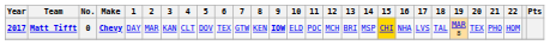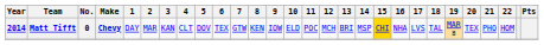 <table class="wikitable" style="text-align:center; font-size:75%">
 <tr>
 <th>Year</th>
 <th>Team</th>
 <th>No.</th>
 <th>Make</th>
 <th>1</th>
 <th>2</th>
 <th>3</th>
 <th>4</th>
 <th>5</th>
 <th>6</th>
 <th>7</th>
 <th>8</th>
 <th>9</th>
 <th>10</th>
 <th>11</th>
 <th>12</th>
 <th>13</th>
 <th>14</th>
 <th>15</th>
 <th>16</th>
 <th>17</th>
 <th>18</th>
 <th>19</th>
 <th>20</th>
 <th>21</th>
 <th>22</th>
 <th></th>
 <th>Pts</th>
 </tr>
 <tr>
-<th><a href='#'>2017</a></th>
+<th><a href='#'>2014</a></th>
 <th><a href='#'>Matt Tifft</a></th>
 <th>0</th>
 <th><a href='#'>Chevy</a></th>
 <td><a href='#'>DAY</a></td>
 <td><a href='#'>MAR</a></td>
 <td><a href='#'>KAN</a></td>
 <td><a href='#'>CLT</a></td>
 <td><a href='#'>DOV</a></td>
 <td><a href='#'>TEX</a></td>
 <td><a href='#'>GTW</a></td>
 <td><a href='#'>KEN</a></td>
-<td><strong><a href='#'>IOW</a></strong></td>
+<td><a href='#'>IOW</a></td>
 <td><a href='#'>ELD</a></td>
 <td><a href='#'>POC</a></td>
 <td><a href='#'>MCH</a></td>
 <td><a href='#'>BRI</a></td>
 <td><a href='#'>MSP</a></td>
 <td style="background: gold;"><a href='#'>CHI</a></td>
 <td><a href='#'>NHA</a></td>
 <td><a href='#'>LVS</a></td>
 <td><a href='#'>TAL</a></td>
 <td style="background:#FFDF9F;"><a href='#'>MAR</a><br><small>8</small></td>
 <td><a href='#'>TEX</a></td>
 <td><a href='#'>PHO</a></td>
 <td><a href='#'>HOM</a></td>
 <th></th>
 <th></th>
 </tr>
 <tr>
 </tr>
 </table>
